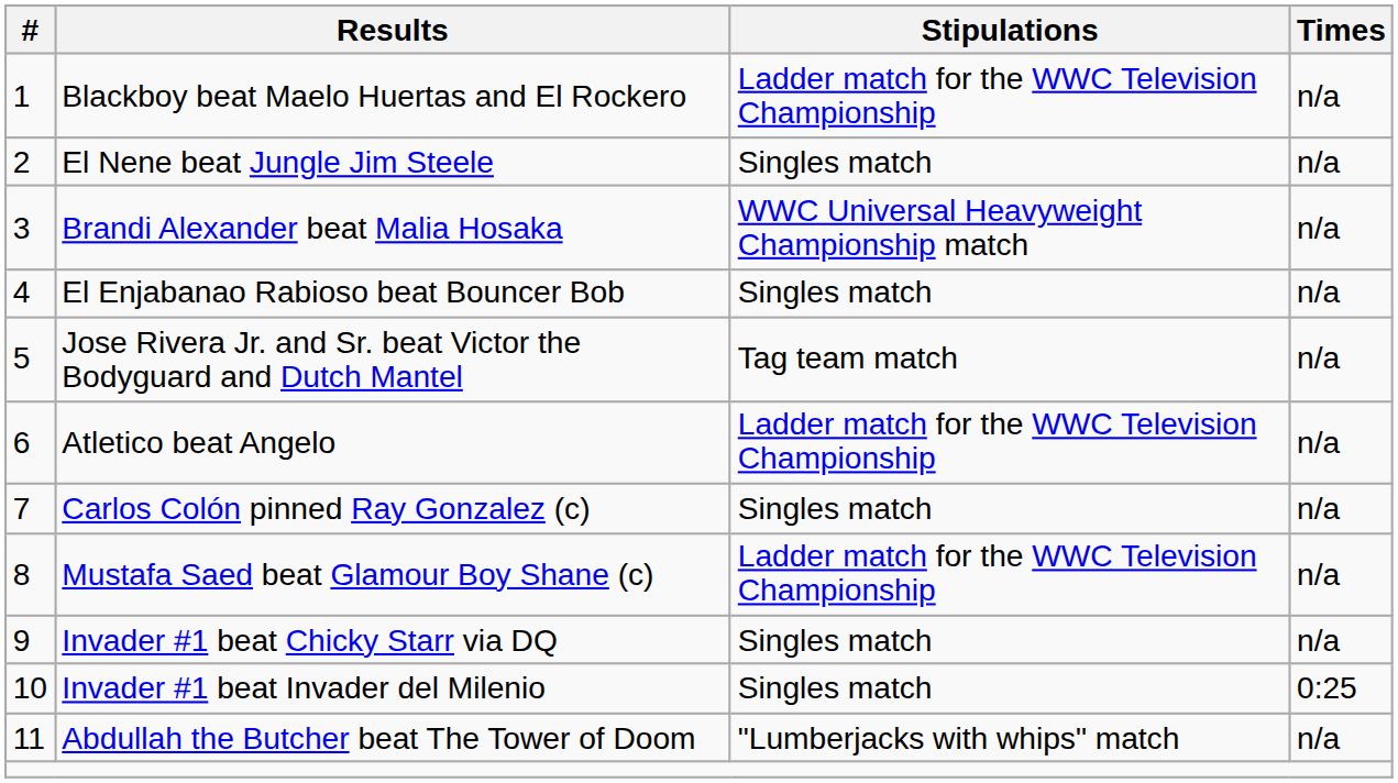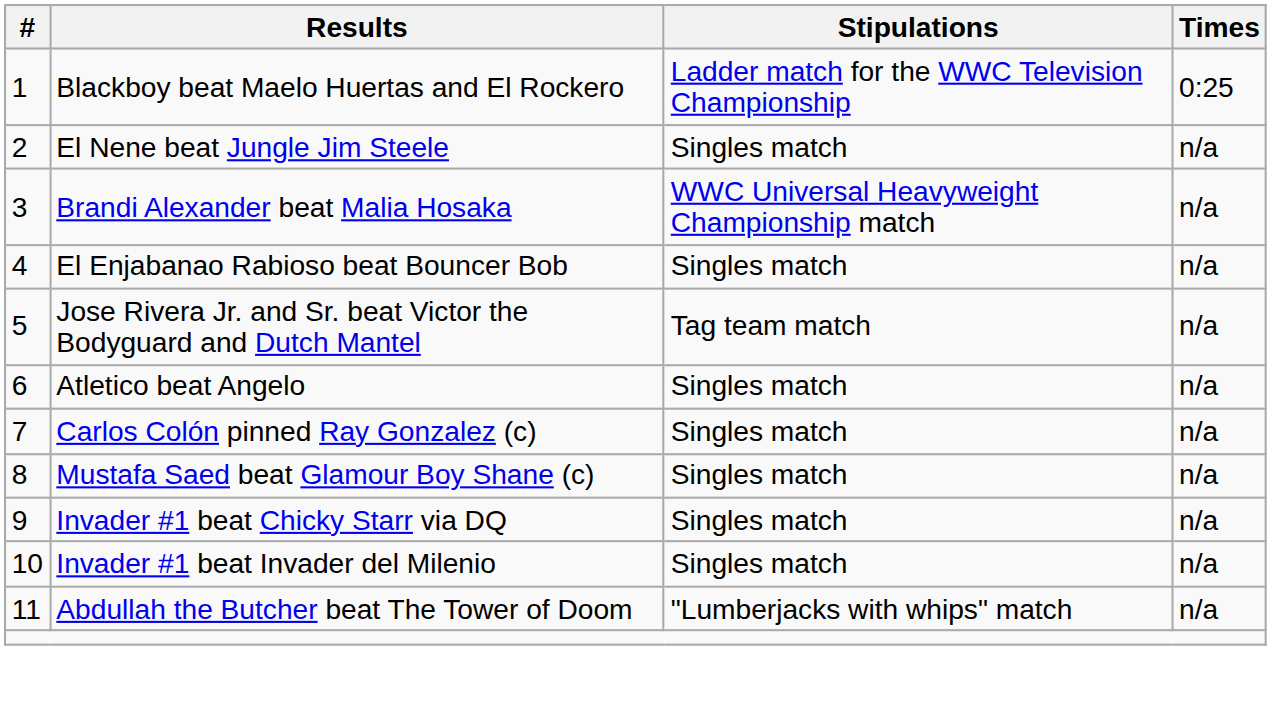 <table style="font-size: 85%" class="wikitable sortable">
 <tr>
 <th><strong>#</strong></th>
 <th><strong>Results</strong></th>
 <th><strong>Stipulations</strong></th>
 <th><strong>Times</strong></th>
 </tr>
 <tr>
 <td>1</td>
 <td>Blackboy beat Maelo Huertas and El Rockero</td>
 <td><a href='#'>Ladder match</a> for the <a href='#'>WWC Television Championship</a></td>
-<td>n/a</td>
+<td>0:25</td>
 </tr>
 <tr>
 <td>2</td>
 <td>El Nene beat <a href='#'>Jungle Jim Steele</a></td>
 <td>Singles match</td>
 <td>n/a</td>
 </tr>
 <tr>
 <td>3</td>
 <td><a href='#'>Brandi Alexander</a> beat <a href='#'>Malia Hosaka</a></td>
 <td><a href='#'>WWC Universal Heavyweight Championship</a> match</td>
 <td>n/a</td>
 </tr>
 <tr>
 <td>4</td>
 <td>El Enjabanao Rabioso beat Bouncer Bob</td>
 <td>Singles match</td>
 <td>n/a</td>
 </tr>
 <tr>
 <td>5</td>
 <td>Jose Rivera Jr. and Sr. beat Victor the Bodyguard and <a href='#'>Dutch Mantel</a></td>
 <td>Tag team match</td>
 <td>n/a</td>
 </tr>
 <tr>
 <td>6</td>
 <td>Atletico beat Angelo</td>
-<td><a href='#'>Ladder match</a> for the <a href='#'>WWC Television Championship</a></td>
+<td>Singles match</td>
 <td>n/a</td>
 </tr>
 <tr>
 <td>7</td>
 <td><a href='#'>Carlos Colón</a> pinned <a href='#'>Ray Gonzalez</a> (c)</td>
 <td>Singles match</td>
 <td>n/a</td>
 </tr>
 <tr>
 <td>8</td>
 <td><a href='#'>Mustafa Saed</a> beat <a href='#'>Glamour Boy Shane</a> (c)</td>
-<td><a href='#'>Ladder match</a> for the <a href='#'>WWC Television Championship</a></td>
+<td>Singles match</td>
 <td>n/a</td>
 </tr>
 <tr>
 <td>9</td>
 <td><a href='#'>Invader #1</a> beat <a href='#'>Chicky Starr</a> via DQ</td>
 <td>Singles match</td>
 <td>n/a</td>
 </tr>
 <tr>
 <td>10</td>
 <td><a href='#'>Invader #1</a> beat Invader del Milenio</td>
 <td>Singles match</td>
-<td>0:25</td>
+<td>n/a</td>
 </tr>
 <tr>
 <td>11</td>
 <td><a href='#'>Abdullah the Butcher</a> beat The Tower of Doom</td>
 <td>"Lumberjacks with whips" match</td>
 <td>n/a</td>
 </tr>
 <tr>
 <td colspan=4></td>
 </tr>
 </table>
